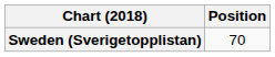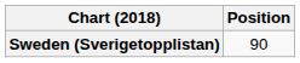 <table class="wikitable plainrowheaders" style="text-align:center">
 <tr>
 <th scope="col">Chart (2018)</th>
 <th scope="col">Position</th>
 </tr>
 <tr>
 <th scope="row">Sweden (Sverigetopplistan)</th>
-<td>70</td>
+<td>90</td>
 </tr>
 </table>
